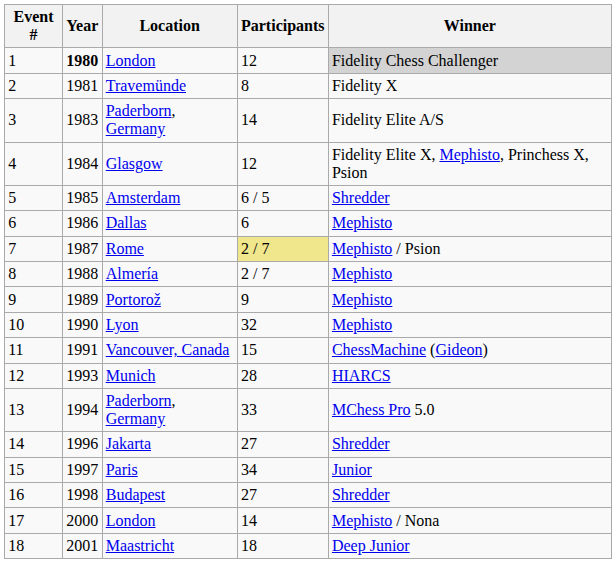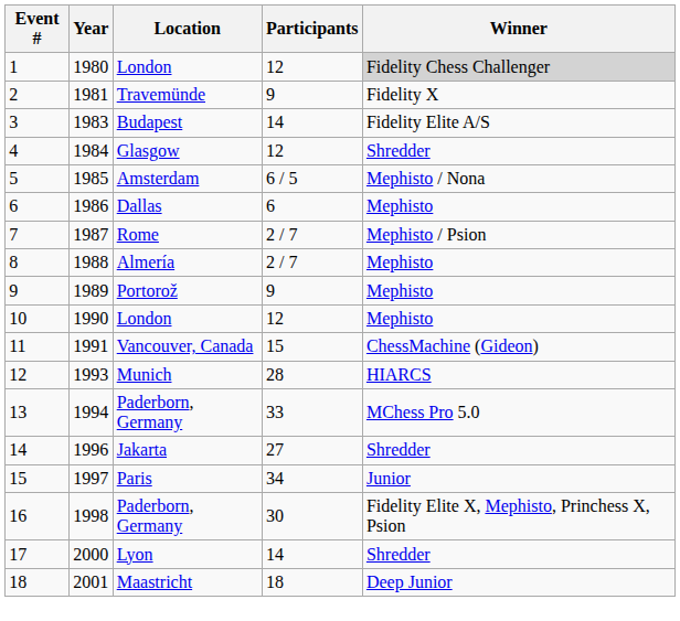 <table class="wikitable">
 <tr>
 <th>Event #</th>
 <th>Year</th>
 <th>Location</th>
 <th>Participants</th>
 <th>Winner</th>
 </tr>
 <tr>
 <td>1</td>
-<td><strong>1980</strong></td>
+<td>1980</td>
 <td><a href='#'>London</a></td>
 <td>12</td>
 <td style="background: lightgrey;">Fidelity Chess Challenger</td>
 </tr>
 <tr>
 <td>2</td>
 <td>1981</td>
 <td><a href='#'>Travemünde</a></td>
-<td>8</td>
+<td>9</td>
 <td>Fidelity X</td>
 </tr>
 <tr>
 <td>3</td>
 <td>1983</td>
-<td><a href='#'>Paderborn</a>, <a href='#'>Germany</a></td>
+<td><a href='#'>Budapest</a></td>
 <td>14</td>
 <td>Fidelity Elite A/S</td>
 </tr>
 <tr>
 <td>4</td>
 <td>1984</td>
 <td><a href='#'>Glasgow</a></td>
 <td>12</td>
-<td>Fidelity Elite X, <a href='#'>Mephisto</a>, Princhess X, Psion</td>
+<td><a href='#'>Shredder</a></td>
 </tr>
 <tr>
 <td>5</td>
 <td>1985</td>
 <td><a href='#'>Amsterdam</a></td>
 <td>6 / 5</td>
-<td><a href='#'>Shredder</a></td>
+<td><a href='#'>Mephisto</a> / Nona</td>
 </tr>
 <tr>
 <td>6</td>
 <td>1986</td>
 <td><a href='#'>Dallas</a></td>
 <td>6</td>
 <td><a href='#'>Mephisto</a></td>
 </tr>
 <tr>
 <td>7</td>
 <td>1987</td>
 <td><a href='#'>Rome</a></td>
-<td style="background: khaki;">2 / 7</td>
+<td>2 / 7</td>
 <td><a href='#'>Mephisto</a> / Psion</td>
 </tr>
 <tr>
 <td>8</td>
 <td>1988</td>
 <td><a href='#'>Almería</a></td>
 <td>2 / 7</td>
 <td><a href='#'>Mephisto</a></td>
 </tr>
 <tr>
 <td>9</td>
 <td>1989</td>
 <td><a href='#'>Portorož</a></td>
 <td>9</td>
 <td><a href='#'>Mephisto</a></td>
 </tr>
 <tr>
 <td>10</td>
 <td>1990</td>
-<td><a href='#'>Lyon</a></td>
-<td>32</td>
+<td><a href='#'>London</a></td>
+<td>12</td>
 <td><a href='#'>Mephisto</a></td>
 </tr>
 <tr>
 <td>11</td>
 <td>1991</td>
 <td><a href='#'>Vancouver, Canada</a></td>
 <td>15</td>
 <td><a href='#'>ChessMachine</a> (<a href='#'>Gideon</a>)</td>
 </tr>
 <tr>
 <td>12</td>
 <td>1993</td>
 <td><a href='#'>Munich</a></td>
 <td>28</td>
 <td><a href='#'>HIARCS</a></td>
 </tr>
 <tr>
 <td>13</td>
 <td>1994</td>
 <td><a href='#'>Paderborn</a>, <a href='#'>Germany</a></td>
 <td>33</td>
 <td><a href='#'>MChess Pro</a> 5.0</td>
 </tr>
 <tr>
 <td>14</td>
 <td>1996</td>
 <td><a href='#'>Jakarta</a></td>
 <td>27</td>
 <td><a href='#'>Shredder</a></td>
 </tr>
 <tr>
 <td>15</td>
 <td>1997</td>
 <td><a href='#'>Paris</a></td>
 <td>34</td>
 <td><a href='#'>Junior</a></td>
 </tr>
 <tr>
 <td>16</td>
 <td>1998</td>
-<td><a href='#'>Budapest</a></td>
-<td>27</td>
-<td><a href='#'>Shredder</a></td>
+<td><a href='#'>Paderborn</a>, <a href='#'>Germany</a></td>
+<td>30</td>
+<td>Fidelity Elite X, <a href='#'>Mephisto</a>, Princhess X, Psion</td>
 </tr>
 <tr>
 <td>17</td>
 <td>2000</td>
-<td><a href='#'>London</a></td>
+<td><a href='#'>Lyon</a></td>
 <td>14</td>
-<td><a href='#'>Mephisto</a> / Nona</td>
+<td><a href='#'>Shredder</a></td>
 </tr>
 <tr>
 <td>18</td>
 <td>2001</td>
 <td><a href='#'>Maastricht</a></td>
 <td>18</td>
 <td><a href='#'>Deep Junior</a></td>
 </tr>
 </table>
